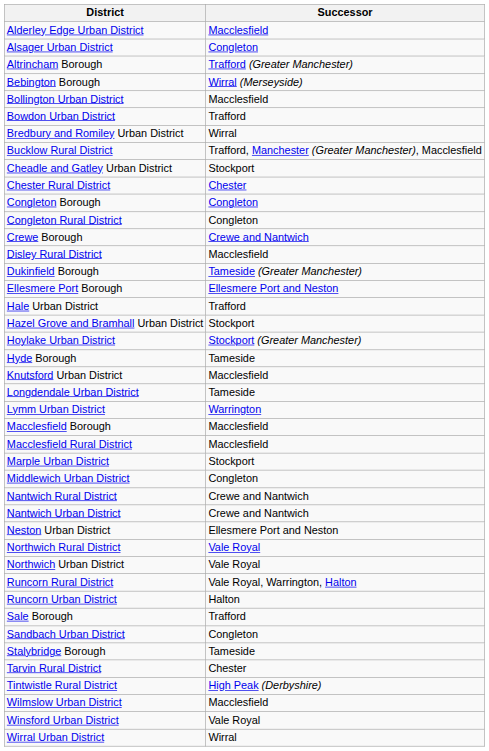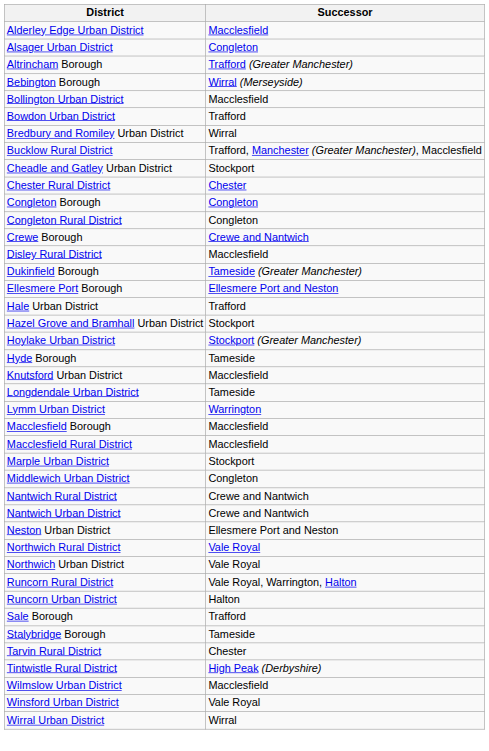 <table class="wikitable">
 <tr>
 <th>District</th>
 <th>Successor</th>
 </tr>
 <tr>
 <td><a href='#'>Alderley Edge Urban District</a></td>
 <td><a href='#'>Macclesfield</a></td>
 </tr>
 <tr>
 <td><a href='#'>Alsager Urban District</a></td>
 <td><a href='#'>Congleton</a></td>
 </tr>
 <tr>
 <td><a href='#'>Altrincham</a> Borough</td>
 <td><a href='#'>Trafford</a> <em>(Greater Manchester)</em></td>
 </tr>
 <tr>
 <td><a href='#'>Bebington</a> Borough</td>
 <td><a href='#'>Wirral</a> <em>(Merseyside)</em></td>
 </tr>
 <tr>
 <td><a href='#'>Bollington Urban District</a></td>
 <td>Macclesfield</td>
 </tr>
 <tr>
 <td><a href='#'>Bowdon Urban District</a></td>
 <td>Trafford</td>
 </tr>
 <tr>
 <td><a href='#'>Bredbury and Romiley</a> Urban District</td>
 <td>Wirral</td>
 </tr>
 <tr>
 <td><a href='#'>Bucklow Rural District</a></td>
 <td>Trafford, <a href='#'>Manchester</a> <em>(Greater Manchester)</em>, Macclesfield</td>
 </tr>
 <tr>
 <td><a href='#'>Cheadle and Gatley</a> Urban District</td>
 <td>Stockport</td>
 </tr>
 <tr>
 <td><a href='#'>Chester Rural District</a></td>
 <td><a href='#'>Chester</a></td>
 </tr>
 <tr>
 <td><a href='#'>Congleton</a> Borough</td>
 <td><a href='#'>Congleton</a></td>
 </tr>
 <tr>
 <td><a href='#'>Congleton Rural District</a></td>
 <td>Congleton</td>
 </tr>
 <tr>
 <td><a href='#'>Crewe</a> Borough</td>
 <td><a href='#'>Crewe and Nantwich</a></td>
 </tr>
 <tr>
 <td><a href='#'>Disley Rural District</a></td>
 <td>Macclesfield</td>
 </tr>
 <tr>
 <td><a href='#'>Dukinfield</a> Borough</td>
 <td><a href='#'>Tameside</a> <em>(Greater Manchester)</em></td>
 </tr>
 <tr>
 <td><a href='#'>Ellesmere Port</a> Borough</td>
 <td><a href='#'>Ellesmere Port and Neston</a></td>
 </tr>
 <tr>
 <td><a href='#'>Hale</a> Urban District</td>
 <td>Trafford</td>
 </tr>
 <tr>
 <td><a href='#'>Hazel Grove and Bramhall</a> Urban District</td>
 <td>Stockport</td>
 </tr>
 <tr>
 <td><a href='#'>Hoylake Urban District</a></td>
 <td><a href='#'>Stockport</a> <em>(Greater Manchester)</em></td>
 </tr>
 <tr>
 <td><a href='#'>Hyde</a> Borough</td>
 <td>Tameside</td>
 </tr>
 <tr>
 <td><a href='#'>Knutsford</a> Urban District</td>
 <td>Macclesfield</td>
 </tr>
 <tr>
 <td><a href='#'>Longdendale Urban District</a></td>
 <td>Tameside</td>
 </tr>
 <tr>
 <td><a href='#'>Lymm Urban District</a></td>
 <td><a href='#'>Warrington</a></td>
 </tr>
 <tr>
 <td><a href='#'>Macclesfield</a> Borough</td>
 <td>Macclesfield</td>
 </tr>
 <tr>
 <td><a href='#'>Macclesfield Rural District</a></td>
 <td>Macclesfield</td>
 </tr>
 <tr>
 <td><a href='#'>Marple Urban District</a></td>
 <td>Stockport</td>
 </tr>
 <tr>
 <td><a href='#'>Middlewich Urban District</a></td>
 <td>Congleton</td>
 </tr>
 <tr>
 <td><a href='#'>Nantwich Rural District</a></td>
 <td>Crewe and Nantwich</td>
 </tr>
 <tr>
 <td><a href='#'>Nantwich Urban District</a></td>
 <td>Crewe and Nantwich</td>
 </tr>
 <tr>
 <td><a href='#'>Neston</a> Urban District</td>
 <td>Ellesmere Port and Neston</td>
 </tr>
 <tr>
 <td><a href='#'>Northwich Rural District</a></td>
 <td><a href='#'>Vale Royal</a></td>
 </tr>
 <tr>
 <td><a href='#'>Northwich</a> Urban District</td>
 <td>Vale Royal</td>
 </tr>
 <tr>
 <td><a href='#'>Runcorn Rural District</a></td>
 <td>Vale Royal, Warrington, <a href='#'>Halton</a></td>
 </tr>
 <tr>
 <td><a href='#'>Runcorn Urban District</a></td>
 <td>Halton</td>
 </tr>
 <tr>
 <td><a href='#'>Sale</a> Borough</td>
 <td>Trafford</td>
 </tr>
 <tr>
-<td><a href='#'>Sandbach Urban District</a></td>
-<td>Congleton</td>
-</tr>
-<tr>
 <td><a href='#'>Stalybridge</a> Borough</td>
 <td>Tameside</td>
 </tr>
 <tr>
 <td><a href='#'>Tarvin Rural District</a></td>
 <td>Chester</td>
 </tr>
 <tr>
 <td><a href='#'>Tintwistle Rural District</a></td>
 <td><a href='#'>High Peak</a> <em>(Derbyshire)</em></td>
 </tr>
 <tr>
 <td><a href='#'>Wilmslow Urban District</a></td>
 <td>Macclesfield</td>
 </tr>
 <tr>
 <td><a href='#'>Winsford Urban District</a></td>
 <td>Vale Royal</td>
 </tr>
 <tr>
 <td><a href='#'>Wirral Urban District</a></td>
 <td>Wirral</td>
 </tr>
 </table>
